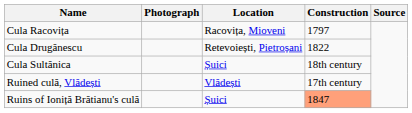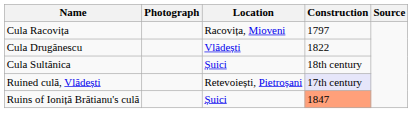 <table class="wikitable sortable">
 <tr>
 <th>Name</th>
 <th>Photograph</th>
 <th>Location</th>
 <th>Construction</th>
 <th>Source</th>
 </tr>
 <tr>
 <td>Cula Racovița</td>
 <td></td>
 <td>Racovița, <a href='#'>Mioveni</a></td>
 <td>1797</td>
 <td rowspan="5"></td>
 </tr>
 <tr>
 <td>Cula Drugănescu</td>
 <td></td>
-<td>Retevoiești, <a href='#'>Pietroșani</a></td>
+<td><a href='#'>Vlădești</a></td>
 <td>1822</td>
 </tr>
 <tr>
 <td>Cula Sultănica</td>
 <td></td>
 <td><a href='#'>Șuici</a></td>
 <td>18th century</td>
 </tr>
 <tr>
 <td>Ruined culă, <a href='#'>Vlădești</a></td>
 <td></td>
-<td><a href='#'>Vlădești</a></td>
-<td>17th century</td>
+<td>Retevoiești, <a href='#'>Pietroșani</a></td>
+<td style="background: lavender;">17th century</td>
 </tr>
 <tr>
 <td>Ruins of Ioniță Brătianu's culă</td>
 <td></td>
 <td><a href='#'>Șuici</a></td>
 <td style="background: lightsalmon;">1847</td>
 </tr>
 </table>
